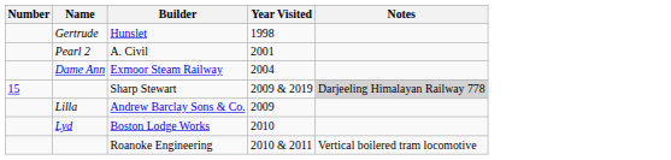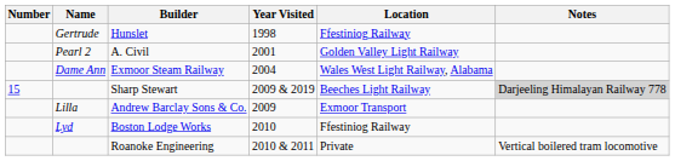 <table class="wikitable sortable">
 <tr>
 <th>Number</th>
 <th>Name</th>
 <th>Builder</th>
 <th>Year Visited</th>
+<th>Location</th>
 <th>Notes</th>
 </tr>
 <tr>
 <td></td>
 <td><em>Gertrude</em></td>
 <td><a href='#'>Hunslet</a></td>
 <td>1998</td>
+<td><a href='#'>Ffestiniog Railway</a></td>
 <td></td>
 </tr>
 <tr>
 <td></td>
 <td><em>Pearl 2</em></td>
 <td>A. Civil</td>
 <td>2001</td>
+<td><a href='#'>Golden Valley Light Railway</a></td>
 <td></td>
 </tr>
 <tr>
 <td></td>
 <td><em><a href='#'>Dame Ann</a></em></td>
 <td><a href='#'>Exmoor Steam Railway</a></td>
 <td>2004</td>
+<td><a href='#'>Wales West Light Railway</a>, <a href='#'>Alabama</a></td>
 <td></td>
 </tr>
 <tr>
 <td><a href='#'>15</a></td>
 <td></td>
 <td>Sharp Stewart</td>
 <td>2009 & 2019</td>
+<td><a href='#'>Beeches Light Railway</a></td>
 <td style="background: lightgrey;">Darjeeling Himalayan Railway 778</td>
 </tr>
 <tr>
 <td></td>
 <td><em>Lilla</em></td>
 <td><a href='#'>Andrew Barclay Sons & Co.</a></td>
 <td>2009</td>
+<td><a href='#'>Exmoor Transport</a></td>
 <td></td>
 </tr>
 <tr>
 <td></td>
 <td><em><a href='#'>Lyd</a></em></td>
 <td><a href='#'>Boston Lodge Works</a></td>
 <td>2010</td>
+<td>Ffestiniog Railway</td>
 <td></td>
 </tr>
 <tr>
 <td></td>
 <td></td>
 <td>Roanoke Engineering</td>
 <td>2010 & 2011</td>
+<td>Private</td>
 <td>Vertical boilered tram locomotive</td>
 </tr>
 </table>
